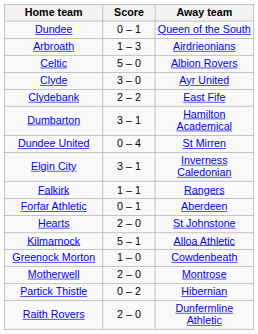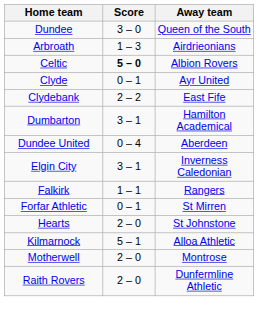 <table class="wikitable" style="text-align: center">
 <tr>
 <th width=140>Home team</th>
 <th width=70>Score</th>
 <th width=140>Away team</th>
 </tr>
 <tr>
 <td><a href='#'>Dundee</a></td>
-<td>0 – 1</td>
+<td>3 – 0</td>
 <td><a href='#'>Queen of the South</a></td>
 </tr>
 <tr>
 <td><a href='#'>Arbroath</a></td>
 <td>1 – 3</td>
 <td><a href='#'>Airdrieonians</a></td>
 </tr>
 <tr>
 <td><a href='#'>Celtic</a></td>
-<td>5 – 0</td>
+<td><strong>5 – 0</strong></td>
 <td><a href='#'>Albion Rovers</a></td>
 </tr>
 <tr>
 <td><a href='#'>Clyde</a></td>
-<td>3 – 0</td>
+<td>0 – 1</td>
 <td><a href='#'>Ayr United</a></td>
 </tr>
 <tr>
 <td><a href='#'>Clydebank</a></td>
 <td>2 – 2</td>
 <td><a href='#'>East Fife</a></td>
 </tr>
 <tr>
 <td><a href='#'>Dumbarton</a></td>
 <td>3 – 1</td>
 <td><a href='#'>Hamilton Academical</a></td>
 </tr>
 <tr>
 <td><a href='#'>Dundee United</a></td>
 <td>0 – 4</td>
-<td><a href='#'>St Mirren</a></td>
+<td><a href='#'>Aberdeen</a></td>
 </tr>
 <tr>
 <td><a href='#'>Elgin City</a></td>
 <td>3 – 1</td>
 <td><a href='#'>Inverness Caledonian</a></td>
 </tr>
 <tr>
 <td><a href='#'>Falkirk</a></td>
 <td>1 – 1</td>
 <td><a href='#'>Rangers</a></td>
 </tr>
 <tr>
 <td><a href='#'>Forfar Athletic</a></td>
 <td>0 – 1</td>
-<td><a href='#'>Aberdeen</a></td>
+<td><a href='#'>St Mirren</a></td>
 </tr>
 <tr>
 <td><a href='#'>Hearts</a></td>
 <td>2 – 0</td>
 <td><a href='#'>St Johnstone</a></td>
 </tr>
 <tr>
 <td><a href='#'>Kilmarnock</a></td>
 <td>5 – 1</td>
 <td><a href='#'>Alloa Athletic</a></td>
 </tr>
 <tr>
-<td><a href='#'>Greenock Morton</a></td>
-<td>1 – 0</td>
-<td><a href='#'>Cowdenbeath</a></td>
-</tr>
-<tr>
 <td><a href='#'>Motherwell</a></td>
 <td>2 – 0</td>
 <td><a href='#'>Montrose</a></td>
-</tr>
-<tr>
-<td><a href='#'>Partick Thistle</a></td>
-<td>0 – 2</td>
-<td><a href='#'>Hibernian</a></td>
 </tr>
 <tr>
 <td><a href='#'>Raith Rovers</a></td>
 <td>2 – 0</td>
 <td><a href='#'>Dunfermline Athletic</a></td>
 </tr>
 </table>
